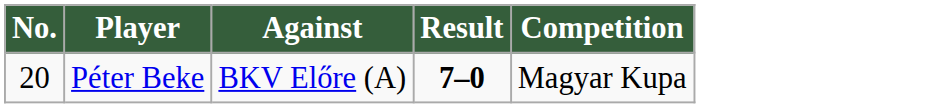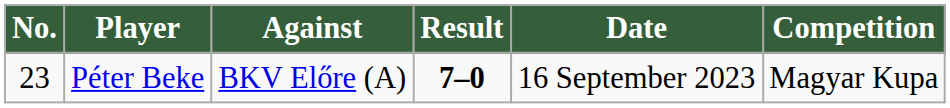 <table class="wikitable plainrowheaders sortable">
 <tr>
 <th style="background-color:#355E3B;color:white">No.</th>
 <th style="background-color:#355E3B;color:white">Player</th>
 <th style="background-color:#355E3B;color:white">Against</th>
 <th style="background-color:#355E3B;color:white">Result</th>
+<th style="background-color:#355E3B;color:white">Date</th>
 <th style="background-color:#355E3B;color:white">Competition</th>
 </tr>
 <tr>
-<td style="text-align:center;">20</td>
+<td style="text-align:center;">23</td>
 <td style="text-align:left;"> <a href='#'>Péter Beke</a></td>
 <td style="text-align:left;"><a href='#'>BKV Előre</a> (A)</td>
 <td style="text-align:center;"><strong>7–0</strong></td>
+<td style="text-align:left;">16 September 2023</td>
 <td style="text-align:left;">Magyar Kupa</td>
 </tr>
 </table>
